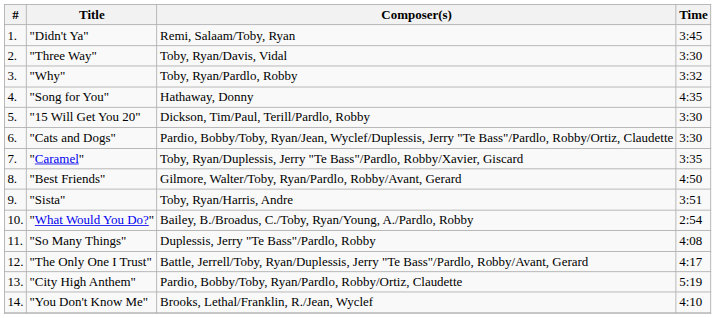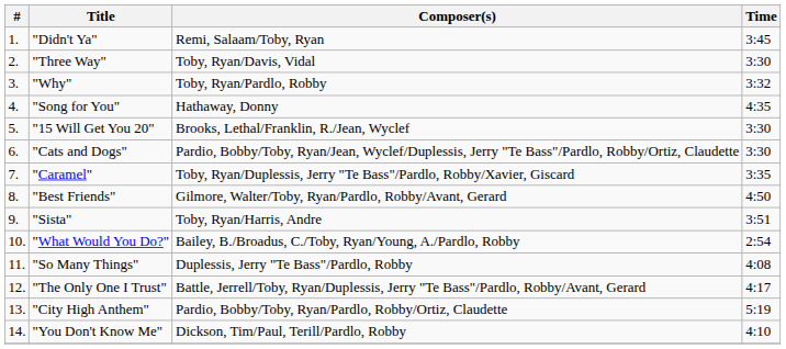 <table class="wikitable" border="1">
 <tr>
 <th>#</th>
 <th>Title</th>
 <th>Composer(s)</th>
 <th>Time</th>
 </tr>
 <tr>
 <td>1.</td>
 <td>"Didn't Ya"</td>
 <td>Remi, Salaam/Toby, Ryan</td>
 <td>3:45</td>
 </tr>
 <tr>
 <td>2.</td>
 <td>"Three Way"</td>
 <td>Toby, Ryan/Davis, Vidal</td>
 <td>3:30</td>
 </tr>
 <tr>
 <td>3.</td>
 <td>"Why"</td>
 <td>Toby, Ryan/Pardlo, Robby</td>
 <td>3:32</td>
 </tr>
 <tr>
 <td>4.</td>
 <td>"Song for You"</td>
 <td>Hathaway, Donny</td>
 <td>4:35</td>
 </tr>
 <tr>
 <td>5.</td>
 <td>"15 Will Get You 20"</td>
-<td>Dickson, Tim/Paul, Terill/Pardlo, Robby</td>
+<td>Brooks, Lethal/Franklin, R./Jean, Wyclef</td>
 <td>3:30</td>
 </tr>
 <tr>
 <td>6.</td>
 <td>"Cats and Dogs"</td>
 <td>Pardio, Bobby/Toby, Ryan/Jean, Wyclef/Duplessis, Jerry "Te Bass"/Pardlo, Robby/Ortiz, Claudette</td>
 <td>3:30</td>
 </tr>
 <tr>
 <td>7.</td>
 <td>"<a href='#'>Caramel</a>"</td>
 <td>Toby, Ryan/Duplessis, Jerry "Te Bass"/Pardlo, Robby/Xavier, Giscard</td>
 <td>3:35</td>
 </tr>
 <tr>
 <td>8.</td>
 <td>"Best Friends"</td>
 <td>Gilmore, Walter/Toby, Ryan/Pardlo, Robby/Avant, Gerard</td>
 <td>4:50</td>
 </tr>
 <tr>
 <td>9.</td>
 <td>"Sista"</td>
 <td>Toby, Ryan/Harris, Andre</td>
 <td>3:51</td>
 </tr>
 <tr>
 <td>10.</td>
 <td>"<a href='#'>What Would You Do?</a>"</td>
 <td>Bailey, B./Broadus, C./Toby, Ryan/Young, A./Pardlo, Robby</td>
 <td>2:54</td>
 </tr>
 <tr>
 <td>11.</td>
 <td>"So Many Things"</td>
 <td>Duplessis, Jerry "Te Bass"/Pardlo, Robby</td>
 <td>4:08</td>
 </tr>
 <tr>
 <td>12.</td>
 <td>"The Only One I Trust"</td>
 <td>Battle, Jerrell/Toby, Ryan/Duplessis, Jerry "Te Bass"/Pardlo, Robby/Avant, Gerard</td>
 <td>4:17</td>
 </tr>
 <tr>
 <td>13.</td>
 <td>"City High Anthem"</td>
 <td>Pardio, Bobby/Toby, Ryan/Pardlo, Robby/Ortiz, Claudette</td>
 <td>5:19</td>
 </tr>
 <tr>
 <td>14.</td>
 <td>"You Don't Know Me"</td>
-<td>Brooks, Lethal/Franklin, R./Jean, Wyclef</td>
+<td>Dickson, Tim/Paul, Terill/Pardlo, Robby</td>
 <td>4:10</td>
 </tr>
 <tr>
 </tr>
 </table>
